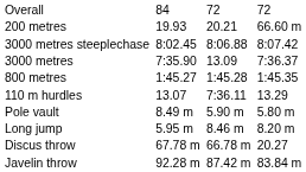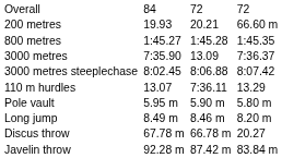 <table>
 <tr>
 <td>Overall</td>
 <td></td>
 <td>84</td>
 <td></td>
 <td>72</td>
 <td></td>
 <td>72</td>
 </tr>
 <tr>
 <td>200 metres</td>
 <td></td>
 <td>19.93</td>
 <td></td>
 <td>20.21</td>
 <td></td>
 <td>66.60 m</td>
 </tr>
 <tr>
-<td>3000 metres steeplechase</td>
+<td>800 metres</td>
 <td></td>
-<td>8:02.45</td>
+<td>1:45.27</td>
 <td></td>
-<td>8:06.88</td>
+<td>1:45.28</td>
 <td></td>
-<td>8:07.42</td>
+<td>1:45.35</td>
 </tr>
 <tr>
 <td>3000 metres</td>
 <td></td>
 <td>7:35.90</td>
 <td></td>
 <td>13.09</td>
 <td></td>
 <td>7:36.37</td>
 </tr>
 <tr>
-<td>800 metres</td>
+<td>3000 metres steeplechase</td>
 <td></td>
-<td>1:45.27</td>
+<td>8:02.45</td>
 <td></td>
-<td>1:45.28</td>
+<td>8:06.88</td>
 <td></td>
-<td>1:45.35</td>
+<td>8:07.42</td>
 </tr>
 <tr>
 <td>110 m hurdles</td>
 <td></td>
 <td>13.07</td>
 <td></td>
 <td>7:36.11</td>
 <td></td>
 <td>13.29</td>
 </tr>
 <tr>
 <td>Pole vault</td>
 <td></td>
-<td>8.49 m</td>
+<td>5.95 m</td>
 <td></td>
 <td>5.90 m</td>
 <td></td>
 <td>5.80 m</td>
 </tr>
 <tr>
 <td>Long jump</td>
 <td></td>
-<td>5.95 m</td>
+<td>8.49 m</td>
 <td></td>
 <td>8.46 m</td>
 <td></td>
 <td>8.20 m</td>
 </tr>
 <tr>
 <td>Discus throw</td>
 <td></td>
 <td>67.78 m</td>
 <td></td>
 <td>66.78 m</td>
 <td></td>
 <td>20.27</td>
 </tr>
 <tr>
 <td>Javelin throw</td>
 <td></td>
 <td>92.28 m</td>
 <td></td>
 <td>87.42 m</td>
 <td></td>
 <td>83.84 m</td>
 </tr>
 </table>
